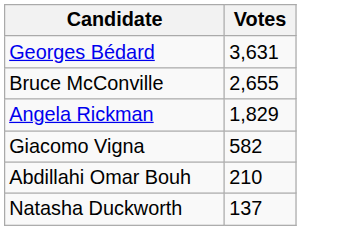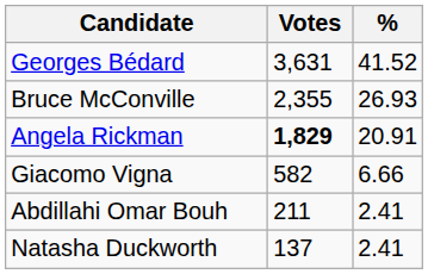 <table class="wikitable">
 <tr>
 <th style="width: 170px">Candidate</th>
 <th style="width: 50px">Votes</th>
+<th style="width: 40px">%</th>
 </tr>
 <tr>
 <td><a href='#'>Georges Bédard</a></td>
 <td>3,631</td>
+<td>41.52</td>
 </tr>
 <tr>
 <td>Bruce McConville</td>
-<td>2,655</td>
+<td>2,355</td>
+<td>26.93</td>
 </tr>
 <tr>
 <td><a href='#'>Angela Rickman</a></td>
-<td>1,829</td>
+<td><strong>1,829</strong></td>
+<td>20.91</td>
 </tr>
 <tr>
 <td>Giacomo Vigna</td>
 <td>582</td>
+<td>6.66</td>
 </tr>
 <tr>
 <td>Abdillahi Omar Bouh</td>
-<td>210</td>
+<td>211</td>
+<td>2.41</td>
 </tr>
 <tr>
 <td>Natasha Duckworth</td>
 <td>137</td>
+<td>2.41</td>
 </tr>
 </table>
